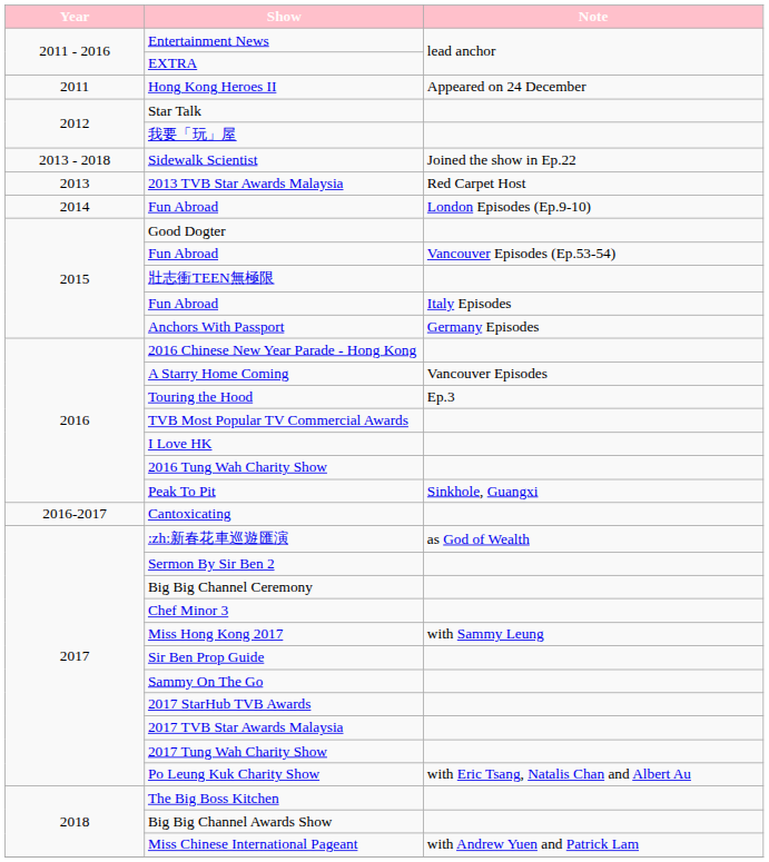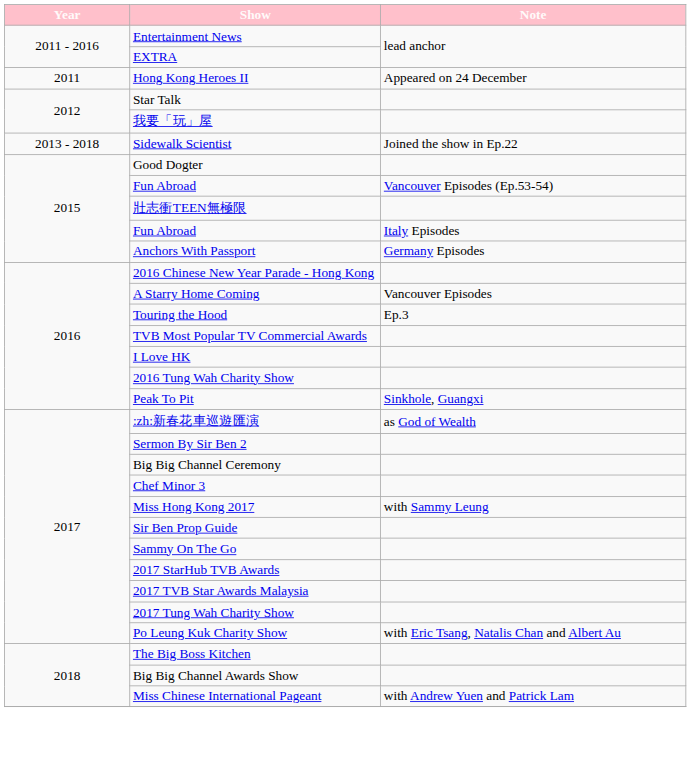 <table class="wikitable" width="65%">
 <tr style="background:pink; color:snow" align=center>
 <td style="width:7%"><strong>Year</strong></td>
 <td style="width:14%"><strong>Show</strong></td>
 <td style="width:17%"><strong>Note</strong></td>
 </tr>
 <tr>
 <td rowspan="2" style="text-align:center;">2011 - 2016</td>
 <td><a href='#'>Entertainment News</a></td>
 <td rowspan="2">lead anchor</td>
 </tr>
 <tr>
 <td><a href='#'>EXTRA</a></td>
 </tr>
 <tr>
 <td style="text-align:center;">2011</td>
 <td><a href='#'>Hong Kong Heroes II</a></td>
 <td>Appeared on 24 December</td>
 </tr>
 <tr>
 <td rowspan="2" style="text-align:center;">2012</td>
 <td>Star Talk</td>
 <td></td>
 </tr>
 <tr>
 <td><a href='#'>我要「玩」屋</a></td>
 <td></td>
 </tr>
 <tr>
 <td style="text-align:center;">2013 - 2018</td>
 <td><a href='#'>Sidewalk Scientist</a></td>
 <td>Joined the show in Ep.22</td>
-</tr>
-<tr>
-<td style="text-align:center;">2013</td>
-<td><a href='#'>2013 TVB Star Awards Malaysia</a></td>
-<td>Red Carpet Host</td>
-</tr>
-<tr>
-<td style="text-align:center;">2014</td>
-<td><a href='#'>Fun Abroad</a></td>
-<td><a href='#'>London</a> Episodes (Ep.9-10)</td>
 </tr>
 <tr>
 <td rowspan="5" style="text-align:center;">2015</td>
 <td>Good Dogter</td>
 <td></td>
 </tr>
 <tr>
 <td><a href='#'>Fun Abroad</a></td>
 <td><a href='#'>Vancouver</a> Episodes (Ep.53-54)</td>
 </tr>
 <tr>
 <td><a href='#'>壯志衝TEEN無極限</a></td>
 <td></td>
 </tr>
 <tr>
 <td><a href='#'>Fun Abroad</a></td>
 <td><a href='#'>Italy</a> Episodes</td>
 </tr>
 <tr>
 <td><a href='#'>Anchors With Passport</a></td>
 <td><a href='#'>Germany</a> Episodes</td>
 </tr>
 <tr>
 <td rowspan="7" style="text-align:center;">2016</td>
 <td><a href='#'>2016 Chinese New Year Parade - Hong Kong</a></td>
 <td></td>
 </tr>
 <tr>
 <td><a href='#'>A Starry Home Coming</a></td>
 <td>Vancouver Episodes</td>
 </tr>
 <tr>
 <td><a href='#'>Touring the Hood</a></td>
 <td>Ep.3</td>
 </tr>
 <tr>
 <td><a href='#'>TVB Most Popular TV Commercial Awards</a></td>
 <td></td>
 </tr>
 <tr>
 <td><a href='#'>I Love HK</a></td>
 <td></td>
 </tr>
 <tr>
 <td><a href='#'>2016 Tung Wah Charity Show</a></td>
 <td></td>
 </tr>
 <tr>
 <td><a href='#'>Peak To Pit</a></td>
 <td><a href='#'>Sinkhole</a>, <a href='#'>Guangxi</a></td>
-</tr>
-<tr>
-<td style="text-align:center;">2016-2017</td>
-<td><a href='#'>Cantoxicating</a></td>
-<td></td>
 </tr>
 <tr>
 <td rowspan="11" style="text-align:center;">2017</td>
 <td><a href='#'>:zh:新春花車巡遊匯演</a></td>
 <td>as <a href='#'>God of Wealth</a></td>
 </tr>
 <tr>
 <td><a href='#'>Sermon By Sir Ben 2</a></td>
 <td></td>
 </tr>
 <tr>
 <td>Big Big Channel Ceremony</td>
 <td></td>
 </tr>
 <tr>
 <td><a href='#'>Chef Minor 3</a></td>
 <td></td>
 </tr>
 <tr>
 <td><a href='#'>Miss Hong Kong 2017</a></td>
 <td>with <a href='#'>Sammy Leung</a></td>
 </tr>
 <tr>
 <td><a href='#'>Sir Ben Prop Guide</a></td>
 <td></td>
 </tr>
 <tr>
 <td><a href='#'>Sammy On The Go</a></td>
 <td></td>
 </tr>
 <tr>
 <td><a href='#'>2017 StarHub TVB Awards</a></td>
 <td></td>
 </tr>
 <tr>
 <td><a href='#'>2017 TVB Star Awards Malaysia</a></td>
 <td></td>
 </tr>
 <tr>
 <td><a href='#'>2017 Tung Wah Charity Show</a></td>
 <td></td>
 </tr>
 <tr>
 <td><a href='#'>Po Leung Kuk Charity Show</a></td>
 <td>with <a href='#'>Eric Tsang</a>, <a href='#'>Natalis Chan</a> and <a href='#'>Albert Au</a></td>
 </tr>
 <tr>
 <td rowspan="3" style="text-align:center;">2018</td>
 <td><a href='#'>The Big Boss Kitchen</a></td>
 <td></td>
 </tr>
 <tr>
 <td>Big Big Channel Awards Show</td>
 <td></td>
 </tr>
 <tr>
 <td><a href='#'>Miss Chinese International Pageant</a></td>
 <td>with <a href='#'>Andrew Yuen</a> and <a href='#'>Patrick Lam</a></td>
 </tr>
 <tr>
 </tr>
 </table>
